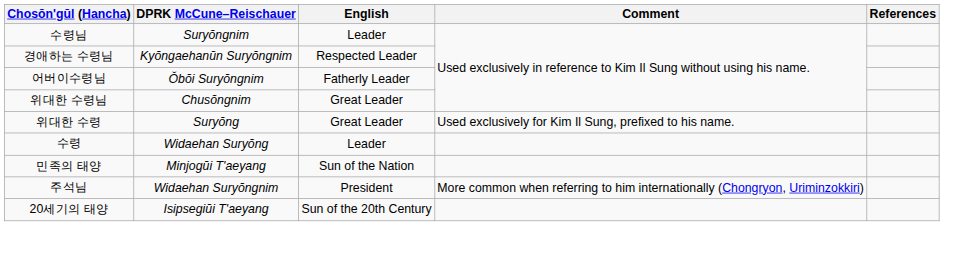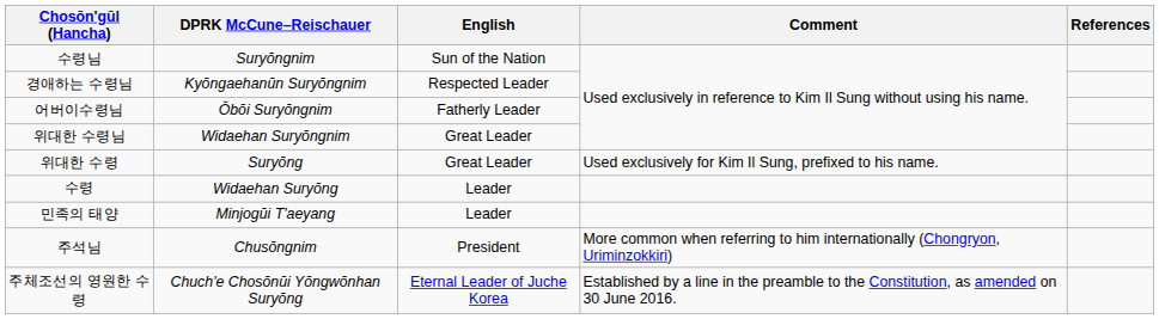 <table class="wikitable sortable">
 <tr>
 <th><a href='#'>Chosŏn'gŭl</a> (<a href='#'>Hancha</a>)</th>
 <th>DPRK <a href='#'>McCune–Reischauer</a></th>
 <th>English</th>
 <th>Comment</th>
 <th class="unsortable">References</th>
 </tr>
 <tr>
 <td align="center">수령님</td>
 <td align="center"><em>Suryŏngnim</em></td>
-<td align="center">Leader</td>
+<td align="center">Sun of the Nation</td>
 <td rowspan="4">Used exclusively in reference to Kim Il Sung without using his name.</td>
 <td></td>
 </tr>
 <tr>
 <td align="center">경애하는 수령님</td>
 <td align="center"><em>Kyŏngaehanŭn Suryŏngnim</em></td>
 <td align="center">Respected Leader</td>
 <td></td>
 </tr>
 <tr>
 <td align="center">어버이수령님</td>
 <td align="center"><em>Ŏbŏi Suryŏngnim</em></td>
 <td align="center">Fatherly Leader</td>
 <td></td>
 </tr>
 <tr>
 <td align="center">위대한 수령님</td>
-<td align="center"><em>Chusŏngnim</em></td>
+<td align="center"><em>Widaehan Suryŏngnim</em></td>
 <td align="center">Great Leader</td>
 <td></td>
 </tr>
 <tr>
 <td align="center">위대한 수령</td>
 <td align="center"><em>Suryŏng</em></td>
 <td align="center">Great Leader</td>
 <td>Used exclusively for Kim Il Sung, prefixed to his name.</td>
 <td></td>
 </tr>
 <tr>
 <td align="center">수령</td>
 <td align="center"><em>Widaehan Suryŏng</em></td>
 <td align="center">Leader</td>
 <td></td>
 <td></td>
 </tr>
 <tr>
 <td align="center">민족의 태양</td>
 <td align="center"><em>Minjogŭi T'aeyang</em></td>
-<td align="center">Sun of the Nation</td>
+<td align="center">Leader</td>
 <td></td>
 <td></td>
 </tr>
 <tr>
 <td align="center">주석님</td>
-<td align="center"><em>Widaehan Suryŏngnim</em></td>
+<td align="center"><em>Chusŏngnim</em></td>
 <td align="center">President</td>
 <td>More common when referring to him internationally (<a href='#'>Chongryon</a>, <a href='#'>Uriminzokkiri</a>)</td>
 <td></td>
 </tr>
 <tr>
-<td align="center">20세기의 태양</td>
-<td align="center"><em>Isipsegiŭi T'aeyang</em></td>
-<td align="center">Sun of the 20th Century</td>
-<td></td>
+<td align="center">주체조선의 영원한 수령</td>
+<td align="center"><em>Chuch'e Chosŏnŭi Yŏngwŏnhan Suryŏng</em></td>
+<td align="center"><a href='#'>Eternal Leader of Juche Korea</a></td>
+<td>Established by a line in the preamble to the <a href='#'>Constitution</a>, as <a href='#'>amended</a> on 30 June 2016.</td>
 <td></td>
 </tr>
 </table>
